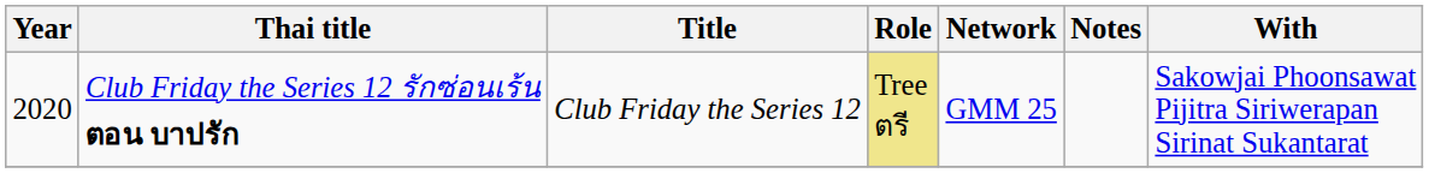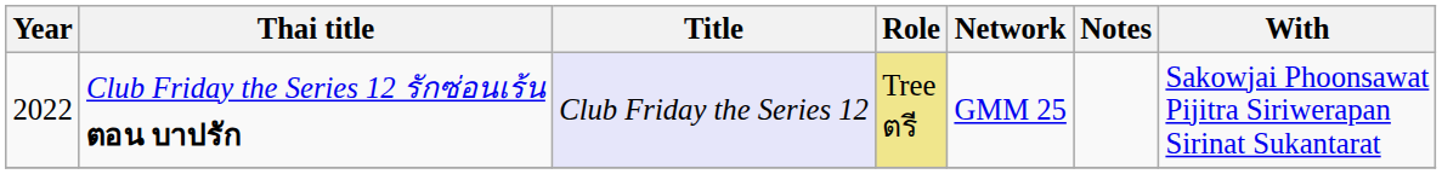 <table class="wikitable" style="font-size: 100%;">
 <tr>
 <th>Year</th>
 <th>Thai title</th>
 <th>Title</th>
 <th>Role</th>
 <th>Network</th>
 <th>Notes</th>
 <th>With</th>
 </tr>
 <tr>
-<td rowspan="1">2020</td>
+<td rowspan="1">2022</td>
 <td><em><a href='#'>Club Friday the Series 12 รักซ่อนเร้น</a></em> <br> <strong>ตอน บาปรัก</strong></td>
-<td><em>Club Friday the Series 12</em></td>
+<td style="background: lavender;"><em>Club Friday the Series 12</em></td>
 <td style="background: khaki;">Tree <br> ตรี</td>
 <td><a href='#'>GMM 25</a></td>
 <td></td>
 <td><a href='#'>Sakowjai Phoonsawat</a> <br> <a href='#'>Pijitra Siriwerapan</a> <br> <a href='#'>Sirinat Sukantarat</a></td>
 </tr>
 <tr>
 </tr>
 </table>
